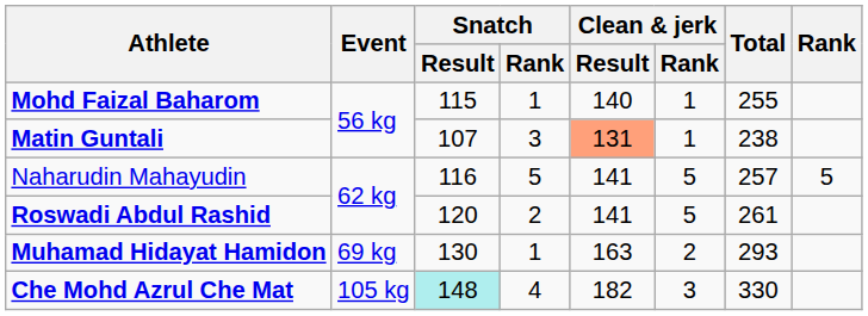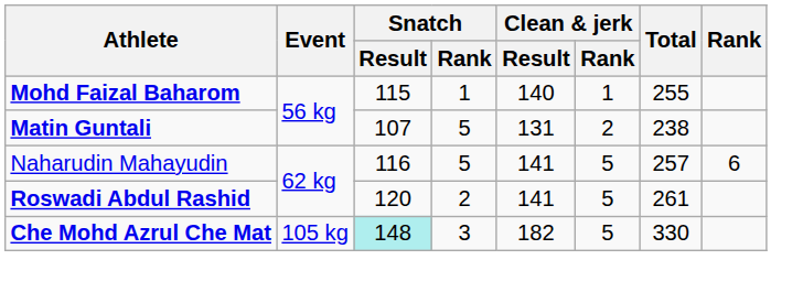 <table class="wikitable" style="font-size:90%">
 <tr>
 <th rowspan="2">Athlete</th>
 <th rowspan="2">Event</th>
 <th colspan="2">Snatch</th>
 <th colspan="2">Clean & jerk</th>
 <th rowspan="2">Total</th>
 <th rowspan="2">Rank</th>
 </tr>
 <tr>
 <th>Result</th>
 <th>Rank</th>
 <th>Result</th>
 <th>Rank</th>
 </tr>
 <tr align=center>
 <td align=left><strong><a href='#'>Mohd Faizal Baharom</a></strong></td>
 <td align=left rowspan=2><a href='#'>56 kg</a></td>
 <td>115</td>
 <td>1</td>
 <td>140</td>
 <td>1</td>
 <td>255</td>
 <td></td>
 </tr>
 <tr align=center>
 <td align=left><strong><a href='#'>Matin Guntali</a></strong></td>
 <td>107</td>
-<td>3</td>
-<td style="background: lightsalmon;">131</td>
-<td>1</td>
+<td>5</td>
+<td>131</td>
+<td>2</td>
 <td>238</td>
 <td></td>
 </tr>
 <tr align=center>
 <td align=left><a href='#'>Naharudin Mahayudin</a></td>
 <td align=left rowspan=2><a href='#'>62 kg</a></td>
 <td>116</td>
 <td>5</td>
 <td>141</td>
 <td>5</td>
 <td>257</td>
-<td>5</td>
+<td>6</td>
 </tr>
 <tr align=center>
 <td align=left><strong><a href='#'>Roswadi Abdul Rashid</a></strong></td>
 <td>120</td>
 <td>2</td>
 <td>141</td>
 <td>5</td>
 <td>261</td>
 <td></td>
 </tr>
 <tr align=center>
-<td align=left><strong><a href='#'>Muhamad Hidayat Hamidon</a></strong></td>
-<td align=left><a href='#'>69 kg</a></td>
-<td>130</td>
-<td>1</td>
-<td>163</td>
-<td>2</td>
-<td>293</td>
-<td></td>
-</tr>
-<tr align=center>
 <td align=left><strong><a href='#'>Che Mohd Azrul Che Mat</a></strong></td>
 <td align=left><a href='#'>105 kg</a></td>
 <td style="background: paleturquoise;">148</td>
-<td>4</td>
+<td>3</td>
 <td>182</td>
-<td>3</td>
+<td>5</td>
 <td>330</td>
 <td></td>
 </tr>
 </table>
